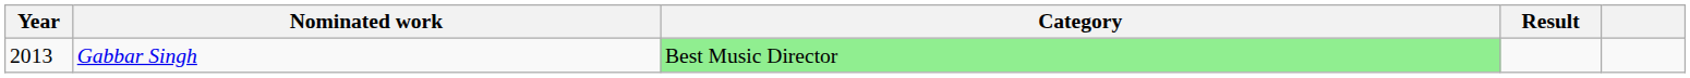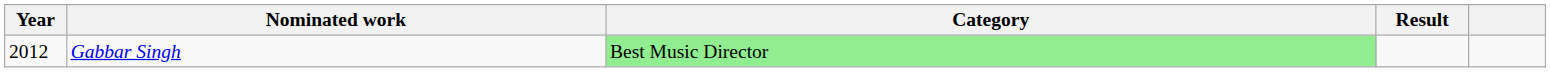 <table class="wikitable" style="width:100%;">
 <tr>
 <th scope="col" style="width:4%;">Year</th>
 <th scope="col" style="width:35%;">Nominated work</th>
 <th scope="col" style="width:50%;">Category</th>
 <th scope="col" style="width:6%;">Result</th>
 <th scope="col" style="width:5%;"></th>
 </tr>
 <tr>
-<td>2013</td>
+<td>2012</td>
 <td><a href='#'><em>Gabbar Singh</em></a></td>
 <td style="background: lightgreen;">Best Music Director</td>
 <td></td>
 <td></td>
 </tr>
 </table>
